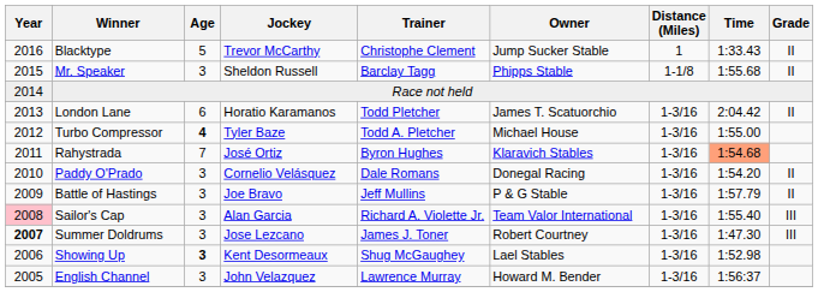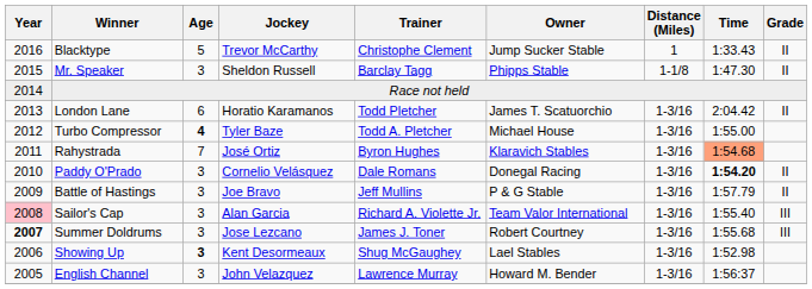 <table class="wikitable sortable" style="font-size:90%">
 <tr>
 <th style="width:45px">Year<br></th>
 <th style="width:140px">Winner<br></th>
 <th style="width:34px">Age <br></th>
 <th style="width:145px">Jockey<br></th>
 <th style="width:140px">Trainer<br></th>
 <th style="width:170px">Owner<br></th>
 <th style="width:50px">Distance<br> (Miles) <br></th>
 <th style="width:60px">Time</th>
 <th style="width:40px">Grade</th>
 </tr>
 <tr>
 <td align=center>2016</td>
 <td>Blacktype</td>
 <td align=center>5</td>
 <td><a href='#'>Trevor McCarthy</a></td>
 <td><a href='#'>Christophe Clement</a></td>
 <td>Jump Sucker Stable</td>
 <td align=center>1</td>
 <td align=center>1:33.43</td>
 <td align=center>II</td>
 </tr>
 <tr>
 <td align=center>2015</td>
 <td><a href='#'>Mr. Speaker</a></td>
 <td align=center>3</td>
 <td>Sheldon Russell</td>
 <td><a href='#'>Barclay Tagg</a></td>
 <td><a href='#'>Phipps Stable</a></td>
 <td align=center>1-1/8</td>
-<td align=center>1:55.68</td>
+<td align=center>1:47.30</td>
 <td align=center>II</td>
 </tr>
 <tr bgcolor="#eeeeee">
 <td align=center>2014</td>
 <td align=center  colspan=9><em>Race not held</em></td>
 </tr>
 <tr>
 <td align=center>2013</td>
 <td>London Lane</td>
 <td align=center>6</td>
 <td>Horatio Karamanos</td>
 <td><a href='#'>Todd Pletcher</a></td>
 <td>James T. Scatuorchio</td>
 <td align=center>1-3/16</td>
 <td align=center>2:04.42</td>
 <td align=center>II</td>
 </tr>
 <tr>
 <td align=center>2012</td>
 <td>Turbo Compressor</td>
 <td align=center><strong>4</strong></td>
 <td><a href='#'>Tyler Baze</a></td>
 <td><a href='#'>Todd A. Pletcher</a></td>
 <td>Michael House</td>
 <td align=center>1-3/16</td>
 <td align=center>1:55.00</td>
 <td align=center></td>
 </tr>
 <tr>
 <td align=center>2011</td>
 <td>Rahystrada</td>
 <td align=center>7</td>
 <td><a href='#'>José Ortiz</a></td>
 <td><a href='#'>Byron Hughes</a></td>
 <td><a href='#'>Klaravich Stables</a></td>
 <td align=center>1-3/16</td>
 <td align=center style="background: lightsalmon;">1:54.68</td>
 <td align=center></td>
 </tr>
 <tr>
 <td align=center>2010</td>
 <td><a href='#'>Paddy O'Prado</a></td>
 <td align=center>3</td>
 <td><a href='#'>Cornelio Velásquez</a></td>
 <td><a href='#'>Dale Romans</a></td>
 <td>Donegal Racing</td>
 <td align=center>1-3/16</td>
-<td align=center>1:54.20</td>
+<td align=center><strong>1:54.20</strong></td>
 <td align=center>II</td>
 </tr>
 <tr>
 <td align=center>2009</td>
 <td>Battle of Hastings</td>
 <td align=center>3</td>
 <td><a href='#'>Joe Bravo</a></td>
 <td><a href='#'>Jeff Mullins</a></td>
 <td>P & G Stable</td>
 <td align=center>1-3/16</td>
 <td align=center>1:57.79</td>
 <td align=center>II</td>
 </tr>
 <tr>
 <td align=center style="background: pink;">2008</td>
 <td>Sailor's Cap</td>
 <td align=center>3</td>
 <td><a href='#'>Alan Garcia</a></td>
 <td><a href='#'>Richard A. Violette Jr.</a></td>
 <td><a href='#'>Team Valor International</a></td>
 <td align=center>1-3/16</td>
 <td align=center>1:55.40</td>
 <td align=center>III</td>
 </tr>
 <tr>
 <td align=center><strong>2007</strong></td>
 <td>Summer Doldrums</td>
 <td align=center>3</td>
 <td><a href='#'>Jose Lezcano</a></td>
 <td><a href='#'>James J. Toner</a></td>
 <td>Robert Courtney</td>
 <td align=center>1-3/16</td>
-<td align=center>1:47.30</td>
+<td align=center>1:55.68</td>
 <td align=center>III</td>
 </tr>
 <tr>
 <td align=center>2006</td>
 <td><a href='#'>Showing Up</a></td>
 <td align=center><strong>3</strong></td>
 <td><a href='#'>Kent Desormeaux</a></td>
 <td><a href='#'>Shug McGaughey</a></td>
 <td>Lael Stables</td>
 <td align=center>1-3/16</td>
 <td align=center>1:52.98</td>
 <td align=center></td>
 </tr>
 <tr>
 <td align=center>2005</td>
 <td><a href='#'>English Channel</a></td>
 <td align=center>3</td>
 <td><a href='#'>John Velazquez</a></td>
 <td><a href='#'>Lawrence Murray</a></td>
 <td>Howard M. Bender</td>
 <td align=center>1-3/16</td>
 <td align=center>1:56:37</td>
 <td align=center></td>
 </tr>
 <tr>
 </tr>
 </table>
